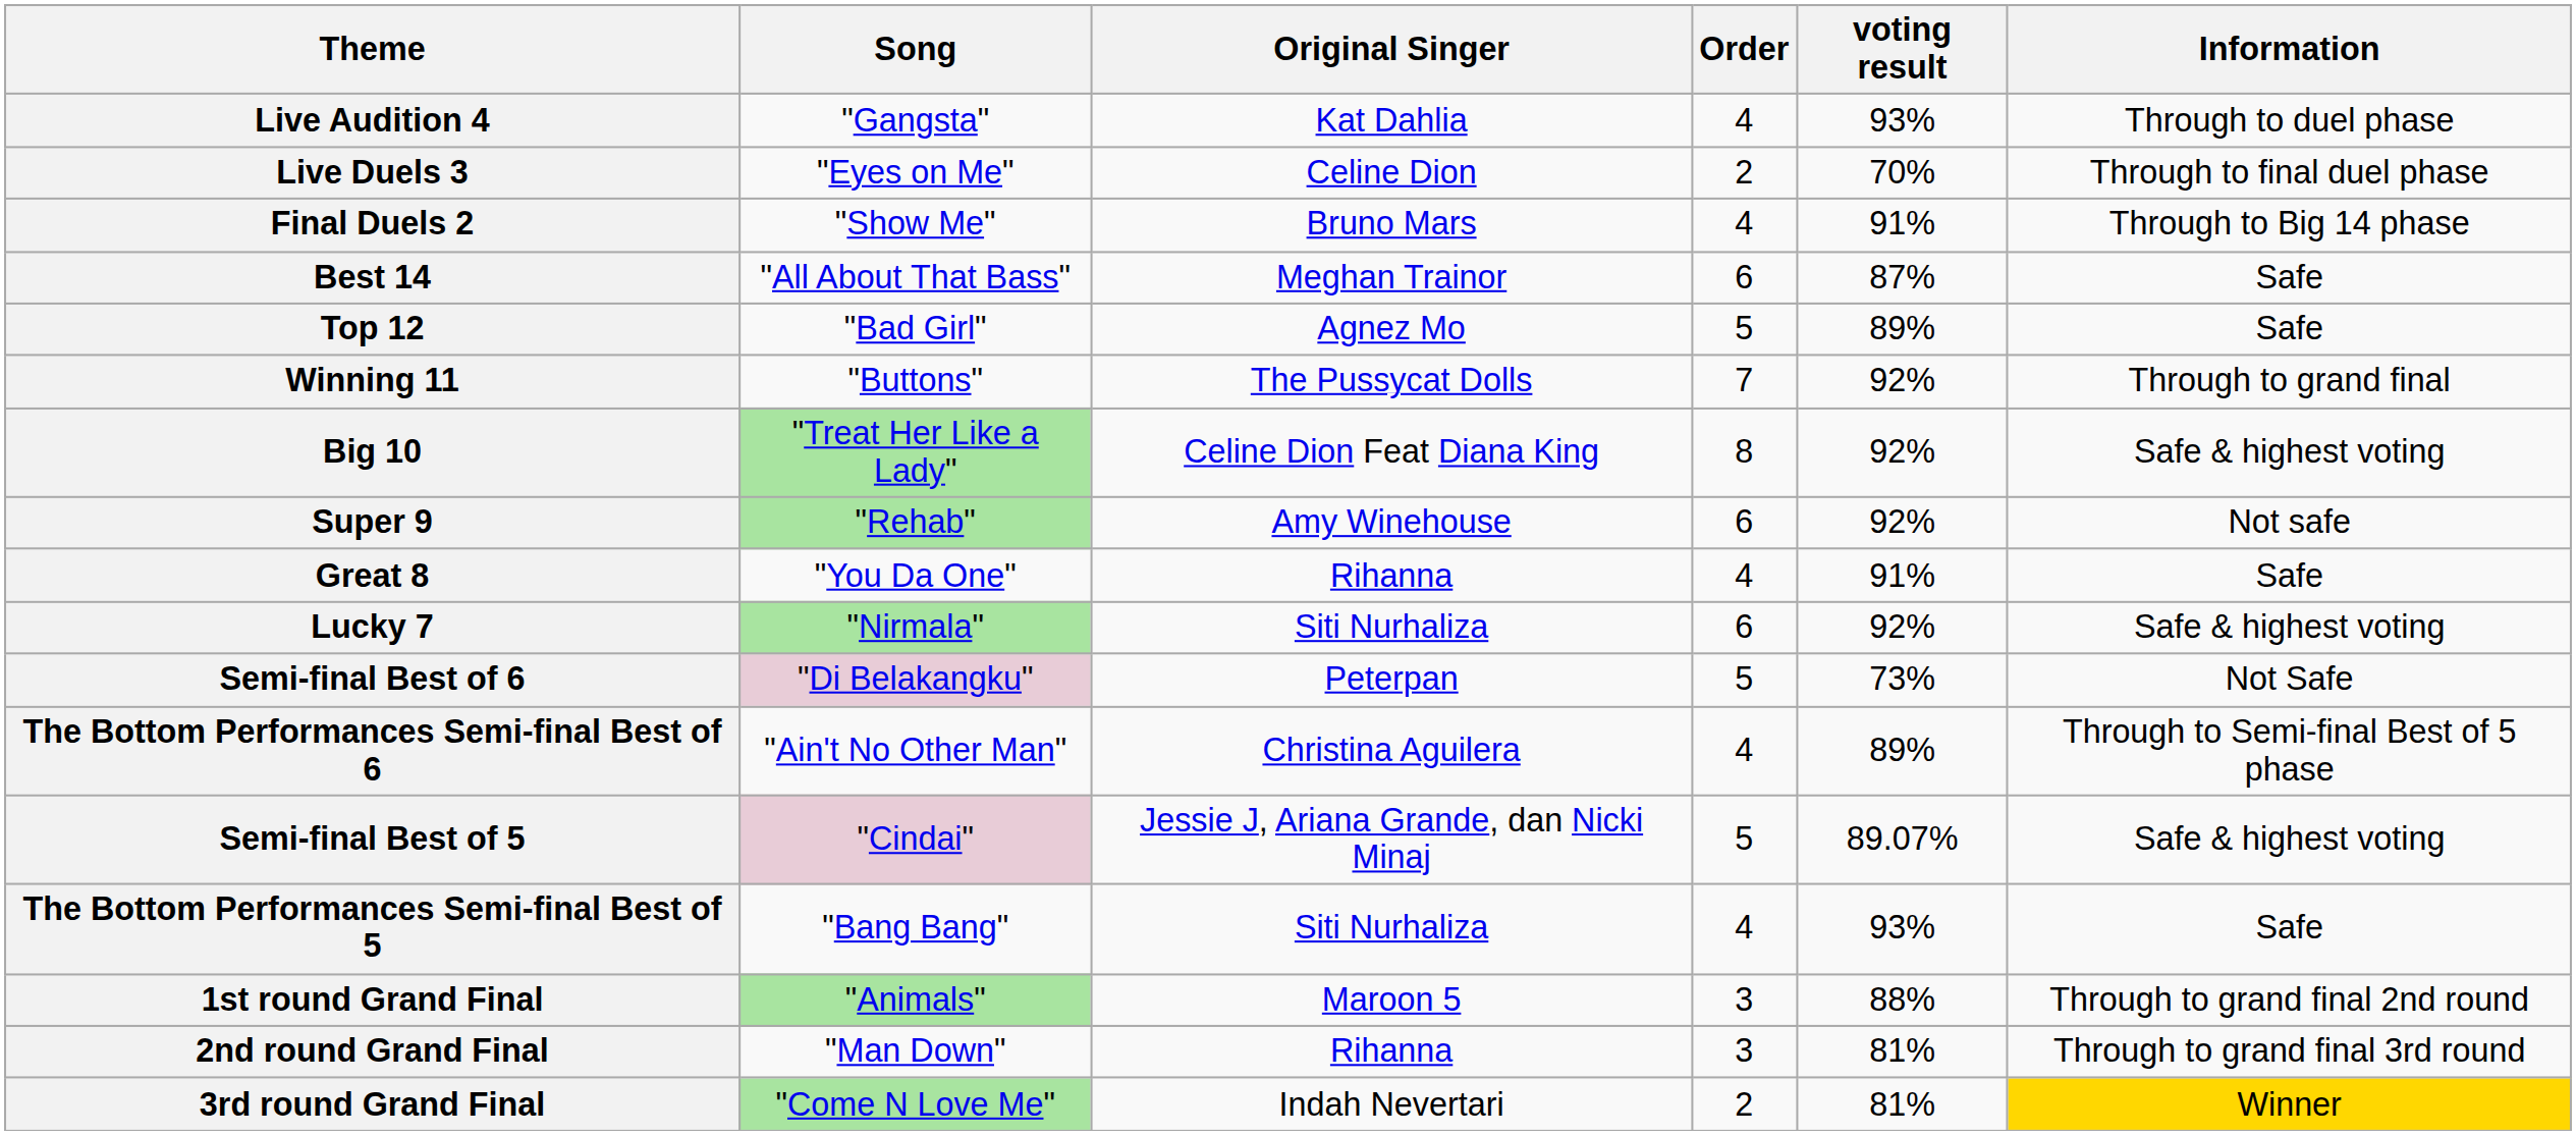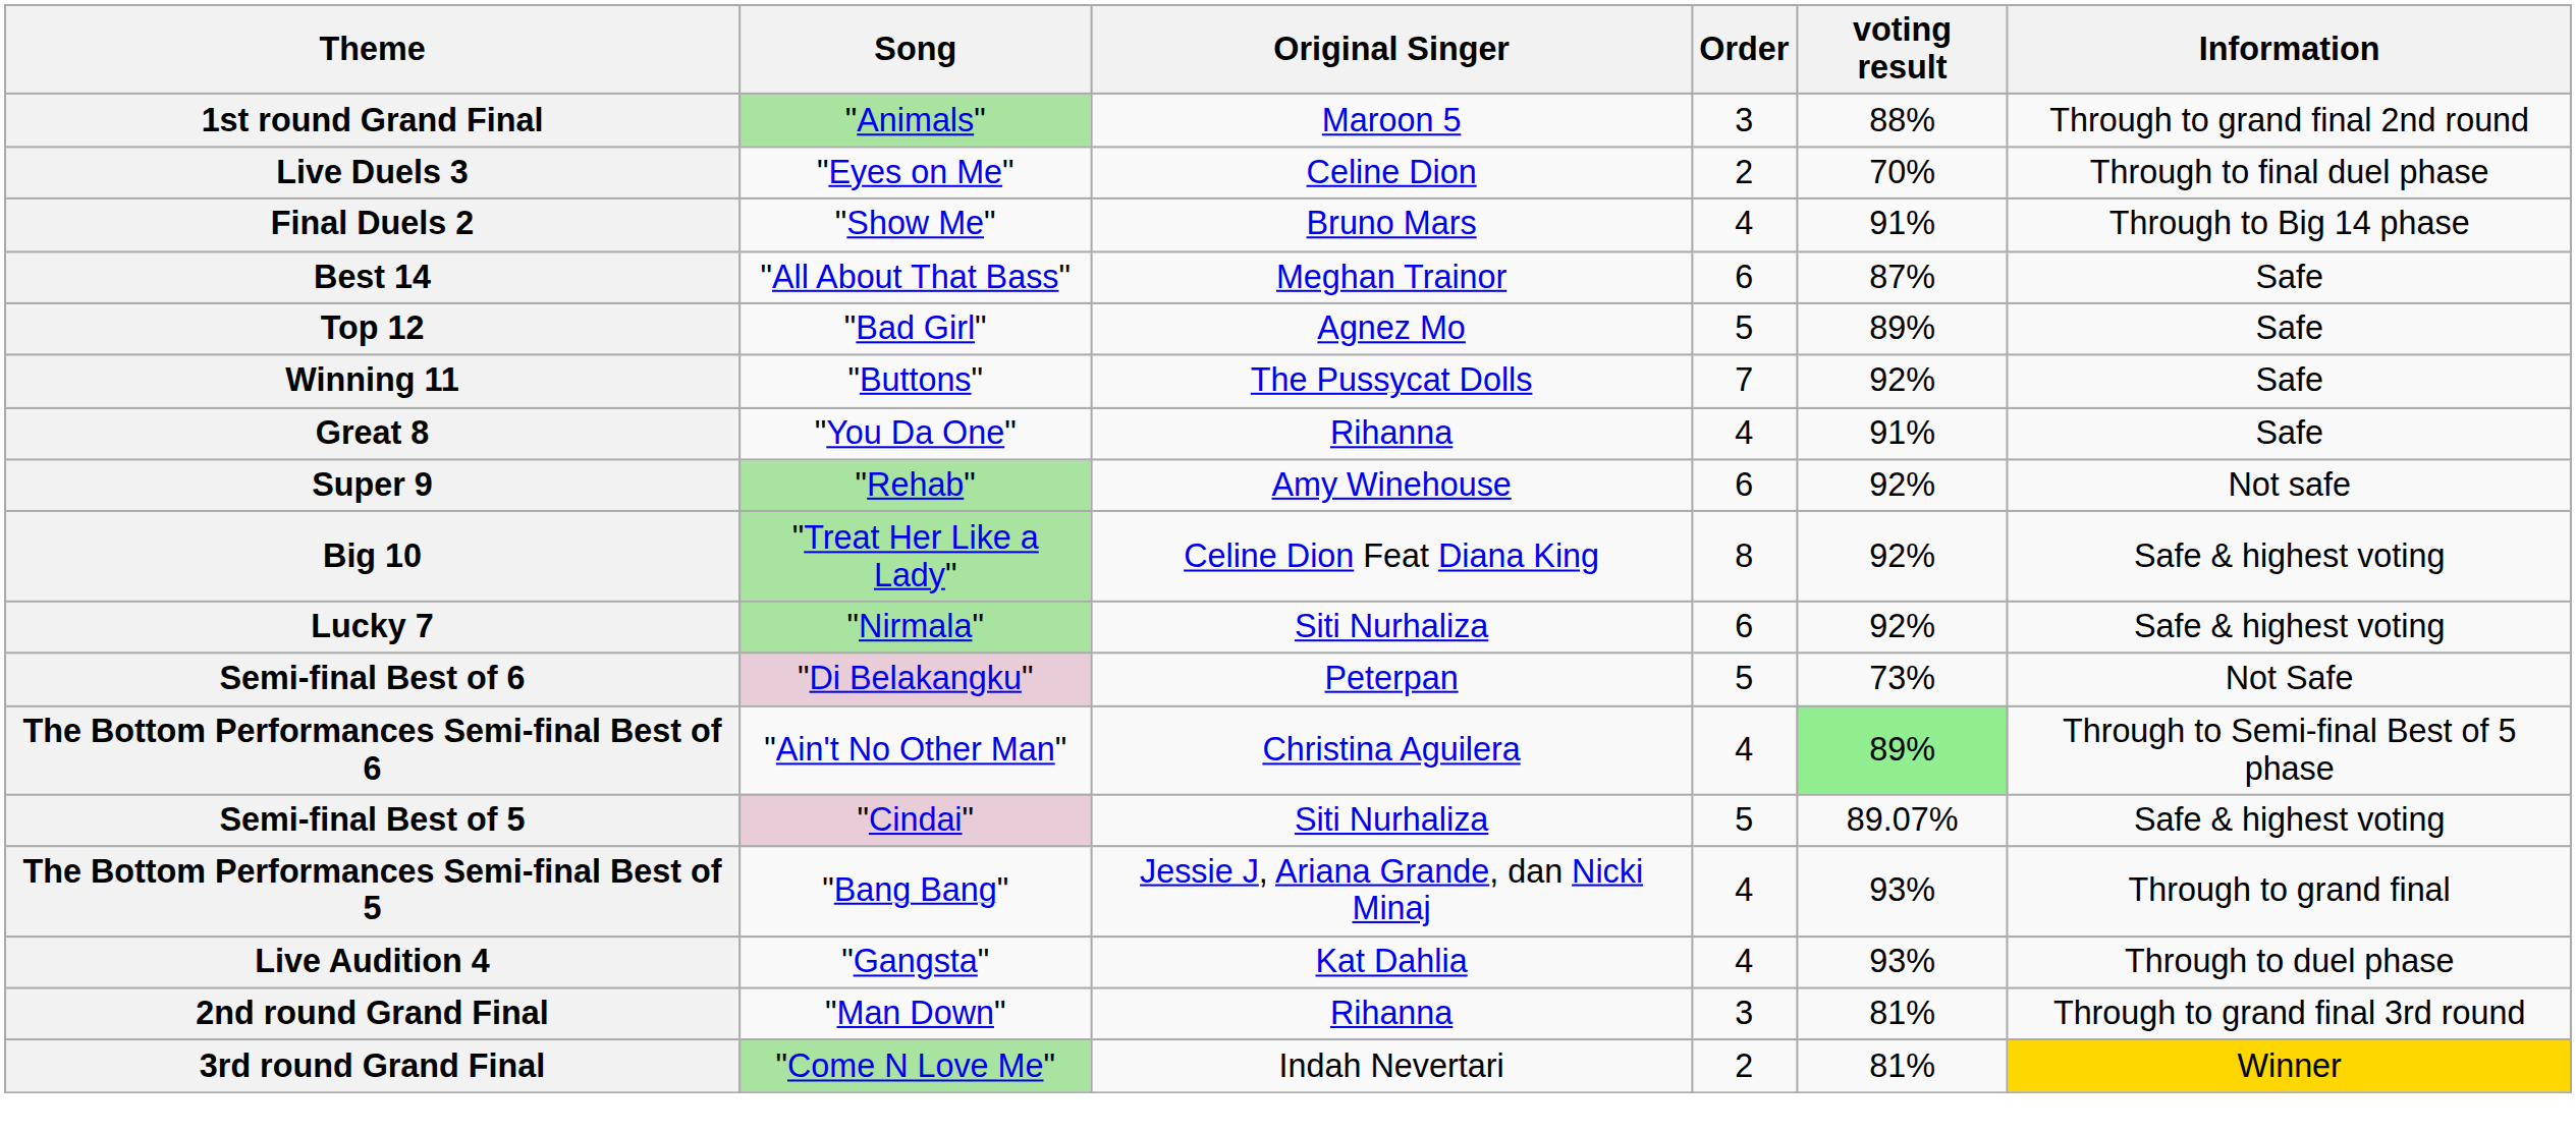 <table class="wikitable" style="text-align:center;">
 <tr>
 <th scope="col">Theme</th>
 <th scope="col">Song</th>
 <th scope="col">Original Singer</th>
 <th scope="col">Order</th>
 <th scope="col">voting result</th>
 <th scope="col">Information</th>
 </tr>
 <tr>
-<th scope="row">Live Audition 4</th>
-<td>"<a href='#'>Gangsta</a>"</td>
-<td><a href='#'>Kat Dahlia</a></td>
-<td>4</td>
-<td>93%</td>
-<td>Through to duel phase</td>
+<th scope="row">1st round Grand Final</th>
+<td style="background:#A8E4A0;">"<a href='#'>Animals</a>"</td>
+<td><a href='#'>Maroon 5</a></td>
+<td>3</td>
+<td>88%</td>
+<td>Through to grand final 2nd round</td>
 </tr>
 <tr>
 <th scope="row">Live Duels 3</th>
 <td>"<a href='#'>Eyes on Me</a>"</td>
 <td><a href='#'>Celine Dion</a></td>
 <td>2</td>
 <td>70%</td>
 <td>Through to final duel phase</td>
 </tr>
 <tr>
 <th scope="row">Final Duels 2</th>
 <td>"<a href='#'>Show Me</a>"</td>
 <td><a href='#'>Bruno Mars</a></td>
 <td>4</td>
 <td>91%</td>
 <td>Through to Big 14 phase</td>
 </tr>
 <tr>
 <th scope="row">Best 14</th>
 <td>"<a href='#'>All About That Bass</a>"</td>
 <td><a href='#'>Meghan Trainor</a></td>
 <td>6</td>
 <td>87%</td>
 <td>Safe</td>
 </tr>
 <tr>
 <th scope="row">Top 12</th>
 <td>"<a href='#'>Bad Girl</a>"</td>
 <td><a href='#'>Agnez Mo</a></td>
 <td>5</td>
 <td>89%</td>
 <td>Safe</td>
 </tr>
 <tr>
 <th scope="row">Winning 11</th>
 <td>"<a href='#'>Buttons</a>"</td>
 <td><a href='#'>The Pussycat Dolls</a></td>
 <td>7</td>
 <td>92%</td>
-<td>Through to grand final</td>
+<td>Safe</td>
 </tr>
 <tr>
-<th scope="row">Big 10</th>
-<td style="background:#A8E4A0;">"<a href='#'>Treat Her Like a Lady</a>"</td>
-<td><a href='#'>Celine Dion</a> Feat <a href='#'>Diana King</a></td>
-<td>8</td>
-<td>92%</td>
-<td>Safe & highest voting</td>
+<th scope="row">Great 8</th>
+<td>"<a href='#'>You Da One</a>"</td>
+<td><a href='#'>Rihanna</a></td>
+<td>4</td>
+<td>91%</td>
+<td>Safe</td>
 </tr>
 <tr>
 <th scope="row">Super 9</th>
 <td style="background:#A8E4A0;">"<a href='#'>Rehab</a>"</td>
 <td><a href='#'>Amy Winehouse</a></td>
 <td>6</td>
 <td>92%</td>
 <td>Not safe</td>
 </tr>
 <tr>
-<th scope="row">Great 8</th>
-<td>"<a href='#'>You Da One</a>"</td>
-<td><a href='#'>Rihanna</a></td>
-<td>4</td>
-<td>91%</td>
-<td>Safe</td>
+<th scope="row">Big 10</th>
+<td style="background:#A8E4A0;">"<a href='#'>Treat Her Like a Lady</a>"</td>
+<td><a href='#'>Celine Dion</a> Feat <a href='#'>Diana King</a></td>
+<td>8</td>
+<td>92%</td>
+<td>Safe & highest voting</td>
 </tr>
 <tr>
 <th scope="row">Lucky 7</th>
 <td style="background:#A8E4A0;">"<a href='#'>Nirmala</a>"</td>
 <td><a href='#'>Siti Nurhaliza</a></td>
 <td>6</td>
 <td>92%</td>
 <td>Safe & highest voting</td>
 </tr>
 <tr>
 <th scope="row">Semi-final Best of 6</th>
 <td style="background:#E8CCD7;">"<a href='#'>Di Belakangku</a>"</td>
 <td><a href='#'>Peterpan</a></td>
 <td>5</td>
 <td>73%</td>
 <td>Not Safe</td>
 </tr>
 <tr>
 <th scope="row">The Bottom Performances Semi-final Best of 6</th>
 <td>"<a href='#'>Ain't No Other Man</a>"</td>
 <td><a href='#'>Christina Aguilera</a></td>
 <td>4</td>
-<td>89%</td>
+<td style="background: lightgreen;">89%</td>
 <td>Through to Semi-final Best of 5 phase</td>
 </tr>
 <tr>
 <th scope="row">Semi-final Best of 5</th>
 <td style="background:#E8CCD7;">"<a href='#'>Cindai</a>"</td>
-<td><a href='#'>Jessie J</a>, <a href='#'>Ariana Grande</a>, dan <a href='#'>Nicki Minaj</a></td>
+<td><a href='#'>Siti Nurhaliza</a></td>
 <td>5</td>
 <td>89.07%</td>
 <td>Safe & highest voting</td>
 </tr>
 <tr>
 <th scope="row">The Bottom Performances Semi-final Best of 5</th>
 <td>"<a href='#'>Bang Bang</a>"</td>
-<td><a href='#'>Siti Nurhaliza</a></td>
+<td><a href='#'>Jessie J</a>, <a href='#'>Ariana Grande</a>, dan <a href='#'>Nicki Minaj</a></td>
 <td>4</td>
 <td>93%</td>
-<td>Safe</td>
+<td>Through to grand final</td>
 </tr>
 <tr>
-<th scope="row">1st round Grand Final</th>
-<td style="background:#A8E4A0;">"<a href='#'>Animals</a>"</td>
-<td><a href='#'>Maroon 5</a></td>
-<td>3</td>
-<td>88%</td>
-<td>Through to grand final 2nd round</td>
+<th scope="row">Live Audition 4</th>
+<td>"<a href='#'>Gangsta</a>"</td>
+<td><a href='#'>Kat Dahlia</a></td>
+<td>4</td>
+<td>93%</td>
+<td>Through to duel phase</td>
 </tr>
 <tr>
 <th scope="row">2nd round Grand Final</th>
 <td>"<a href='#'>Man Down</a>"</td>
 <td><a href='#'>Rihanna</a></td>
 <td>3</td>
 <td>81%</td>
 <td>Through to grand final 3rd round</td>
 </tr>
 <tr>
 <th scope="row">3rd round Grand Final</th>
 <td style="background:#A8E4A0;">"<a href='#'>Come N Love Me</a>"</td>
 <td>Indah Nevertari</td>
 <td>2</td>
 <td>81%</td>
 <td style="background:gold;">Winner</td>
 </tr>
 <tr>
 </tr>
 </table>
